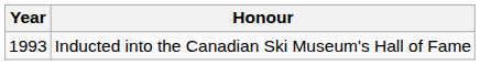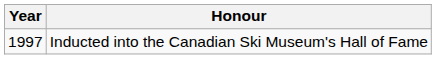 <table class="wikitable">
 <tr>
 <th>Year</th>
 <th>Honour</th>
 </tr>
 <tr>
-<td>1993</td>
+<td>1997</td>
 <td align="left">Inducted into the Canadian Ski Museum's Hall of Fame</td>
 </tr>
 </table>
